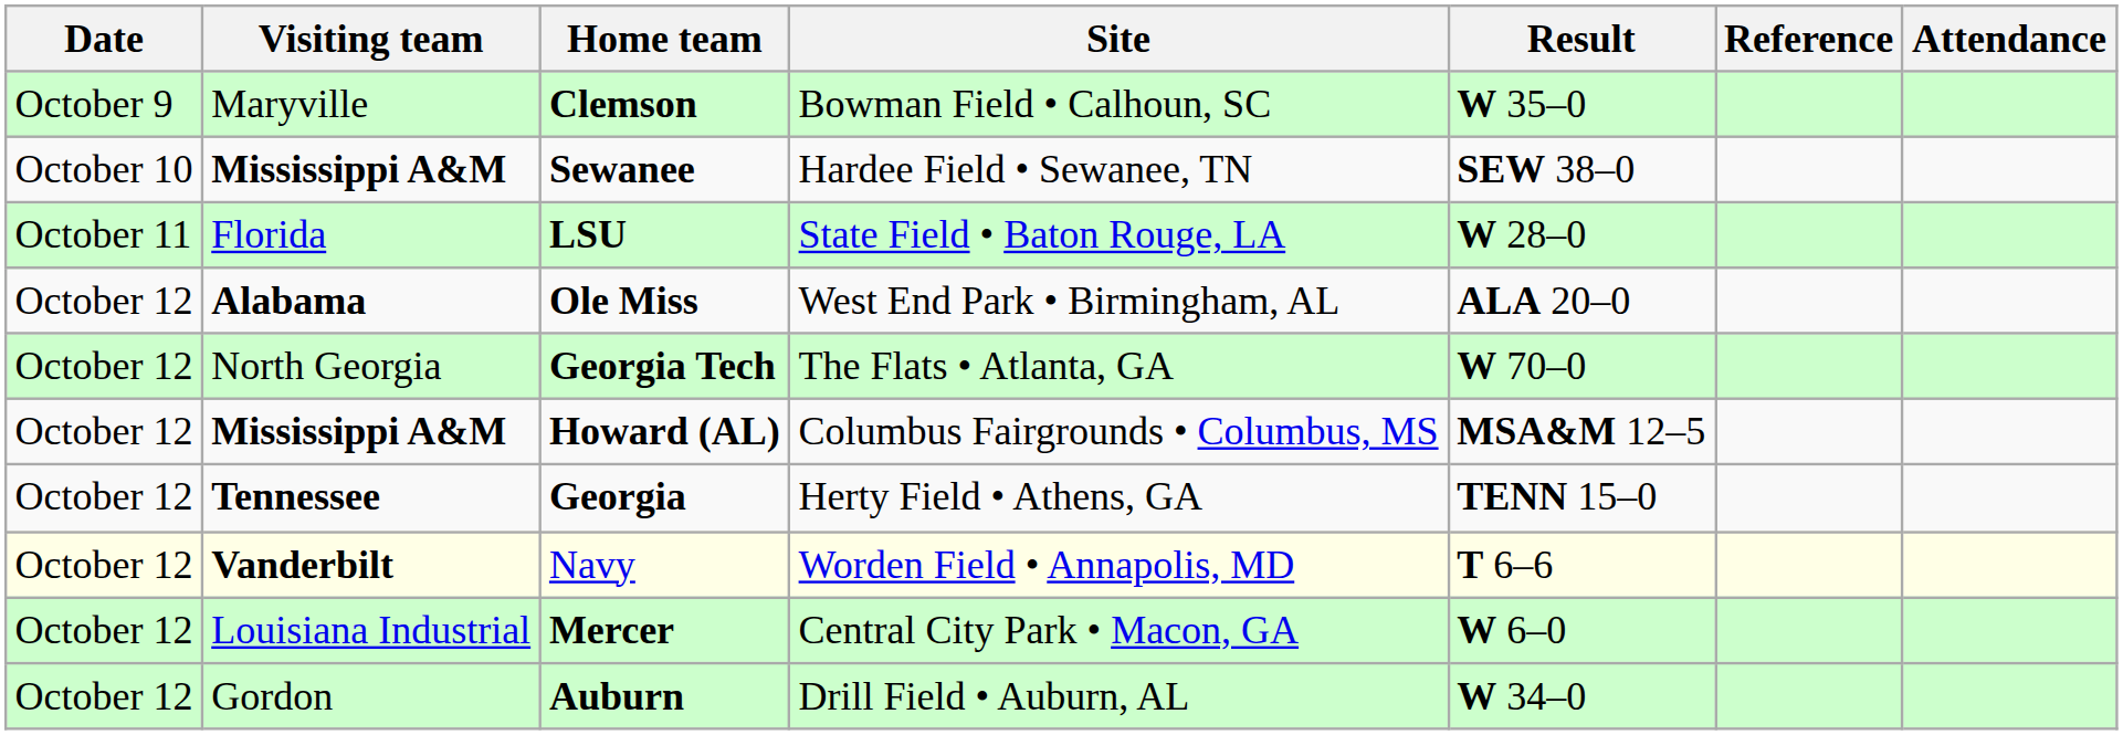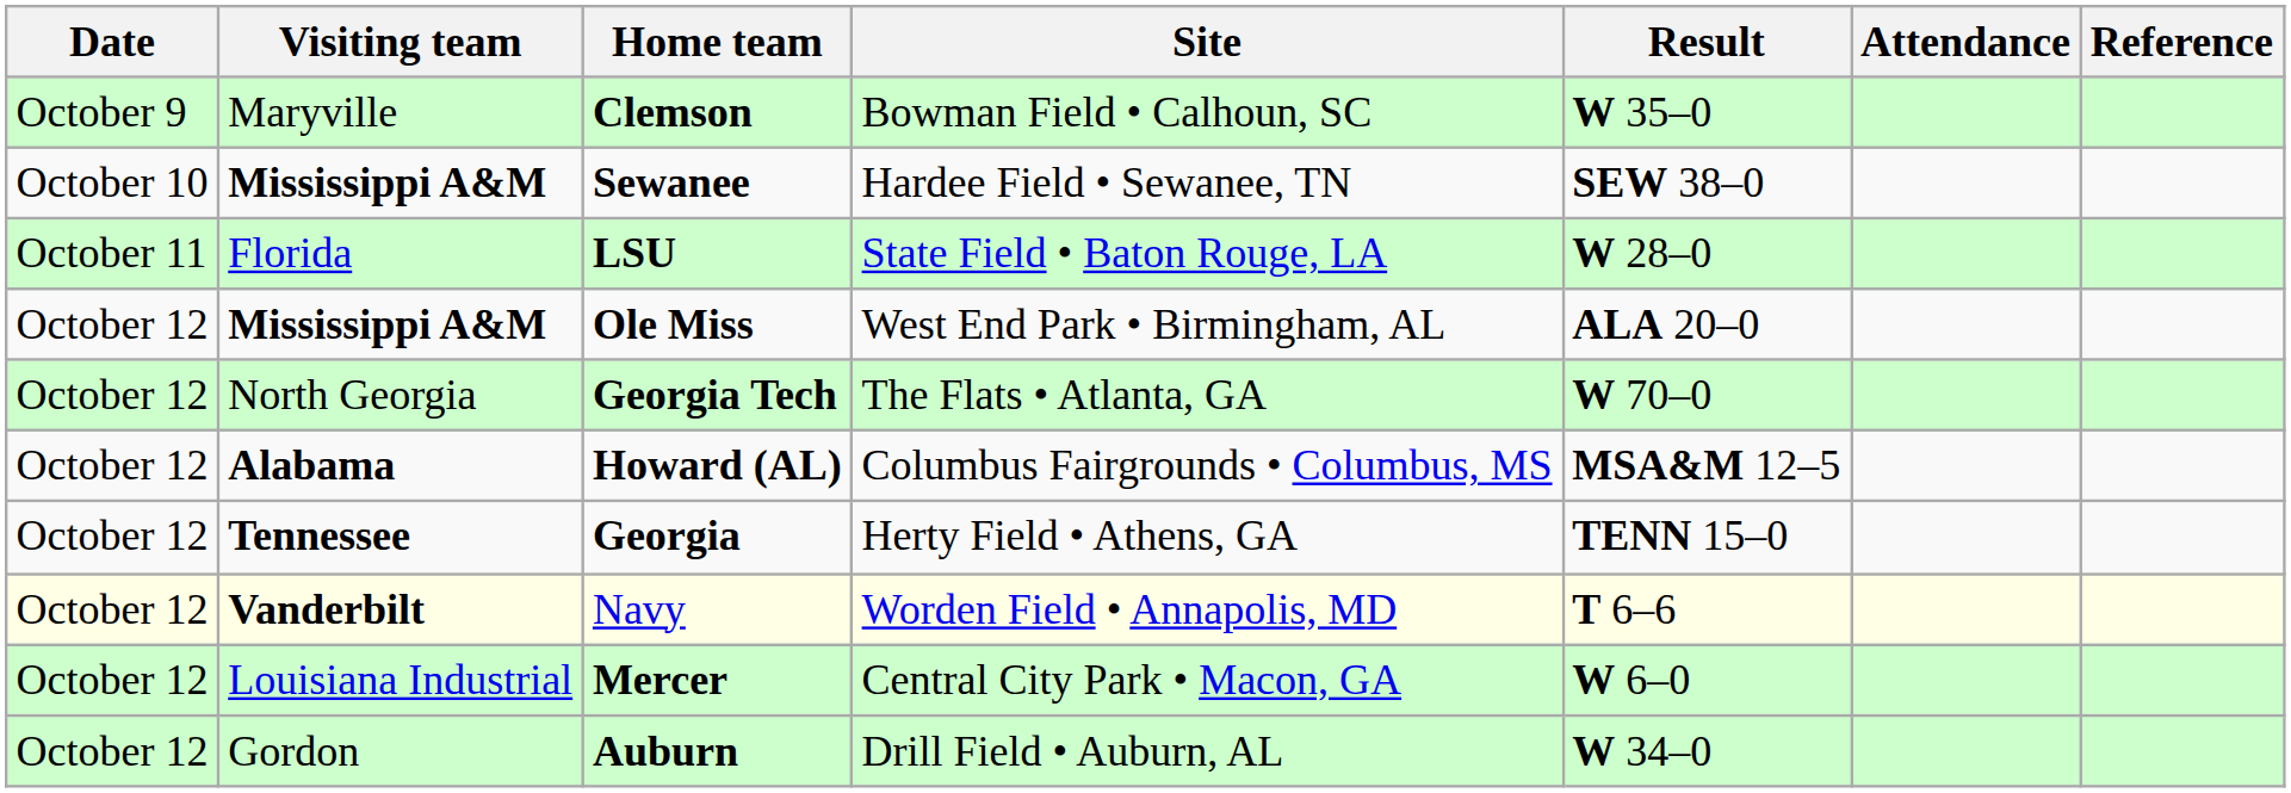 <table class="wikitable" style="font-size:95%;">
 <tr>
 <th>Date</th>
 <th>Visiting team</th>
 <th>Home team</th>
 <th>Site</th>
 <th>Result</th>
+<th>Attendance</th>
 <th class="unsortable">Reference</th>
-<th>Attendance</th>
 </tr>
 <tr bgcolor=ccffcc>
 <td>October 9</td>
 <td>Maryville</td>
 <td><strong>Clemson</strong></td>
 <td>Bowman Field • Calhoun, SC</td>
 <td><strong>W</strong> 35–0</td>
 <td></td>
 <td></td>
 </tr>
 <tr bgcolor=>
 <td>October 10</td>
 <td><strong>Mississippi A&M</strong></td>
 <td><strong>Sewanee</strong></td>
 <td>Hardee Field • Sewanee, TN</td>
 <td><strong>SEW</strong> 38–0</td>
 <td></td>
 <td></td>
 </tr>
 <tr bgcolor=ccffcc>
 <td>October 11</td>
 <td><a href='#'>Florida</a></td>
 <td><strong>LSU</strong></td>
 <td><a href='#'>State Field</a> • <a href='#'>Baton Rouge, LA</a></td>
 <td><strong>W</strong> 28–0</td>
 <td></td>
 <td></td>
 </tr>
 <tr bgcolor=>
 <td>October 12</td>
-<td><strong>Alabama</strong></td>
+<td><strong>Mississippi A&M</strong></td>
 <td><strong>Ole Miss</strong></td>
 <td>West End Park • Birmingham, AL</td>
 <td><strong>ALA</strong> 20–0</td>
 <td></td>
 <td></td>
 </tr>
 <tr bgcolor=ccffcc>
 <td>October 12</td>
 <td>North Georgia</td>
 <td><strong>Georgia Tech</strong></td>
 <td>The Flats • Atlanta, GA</td>
 <td><strong>W</strong> 70–0</td>
 <td></td>
 <td></td>
 </tr>
 <tr bgcolor=>
 <td>October 12</td>
-<td><strong>Mississippi A&M</strong></td>
+<td><strong>Alabama</strong></td>
 <td><strong>Howard (AL)</strong></td>
 <td>Columbus Fairgrounds • <a href='#'>Columbus, MS</a></td>
 <td><strong>MSA&M</strong> 12–5</td>
 <td></td>
 <td></td>
 </tr>
 <tr bgcolor=>
 <td>October 12</td>
 <td><strong>Tennessee</strong></td>
 <td><strong>Georgia</strong></td>
 <td>Herty Field • Athens, GA</td>
 <td><strong>TENN</strong> 15–0</td>
 <td></td>
 <td></td>
 </tr>
 <tr bgcolor=ffffe6>
 <td>October 12</td>
 <td><strong>Vanderbilt</strong></td>
 <td><a href='#'>Navy</a></td>
 <td><a href='#'>Worden Field</a> • <a href='#'>Annapolis, MD</a></td>
 <td><strong>T</strong> 6–6</td>
 <td></td>
 <td></td>
 </tr>
 <tr bgcolor=ccffcc>
 <td>October 12</td>
 <td><a href='#'>Louisiana Industrial</a></td>
 <td><strong>Mercer</strong></td>
 <td>Central City Park • <a href='#'>Macon, GA</a></td>
 <td><strong>W</strong> 6–0</td>
 <td></td>
 <td></td>
 </tr>
 <tr bgcolor=ccffcc>
 <td>October 12</td>
 <td>Gordon</td>
 <td><strong>Auburn</strong></td>
 <td>Drill Field • Auburn, AL</td>
 <td><strong>W</strong> 34–0</td>
 <td></td>
 <td></td>
 </tr>
 </table>
